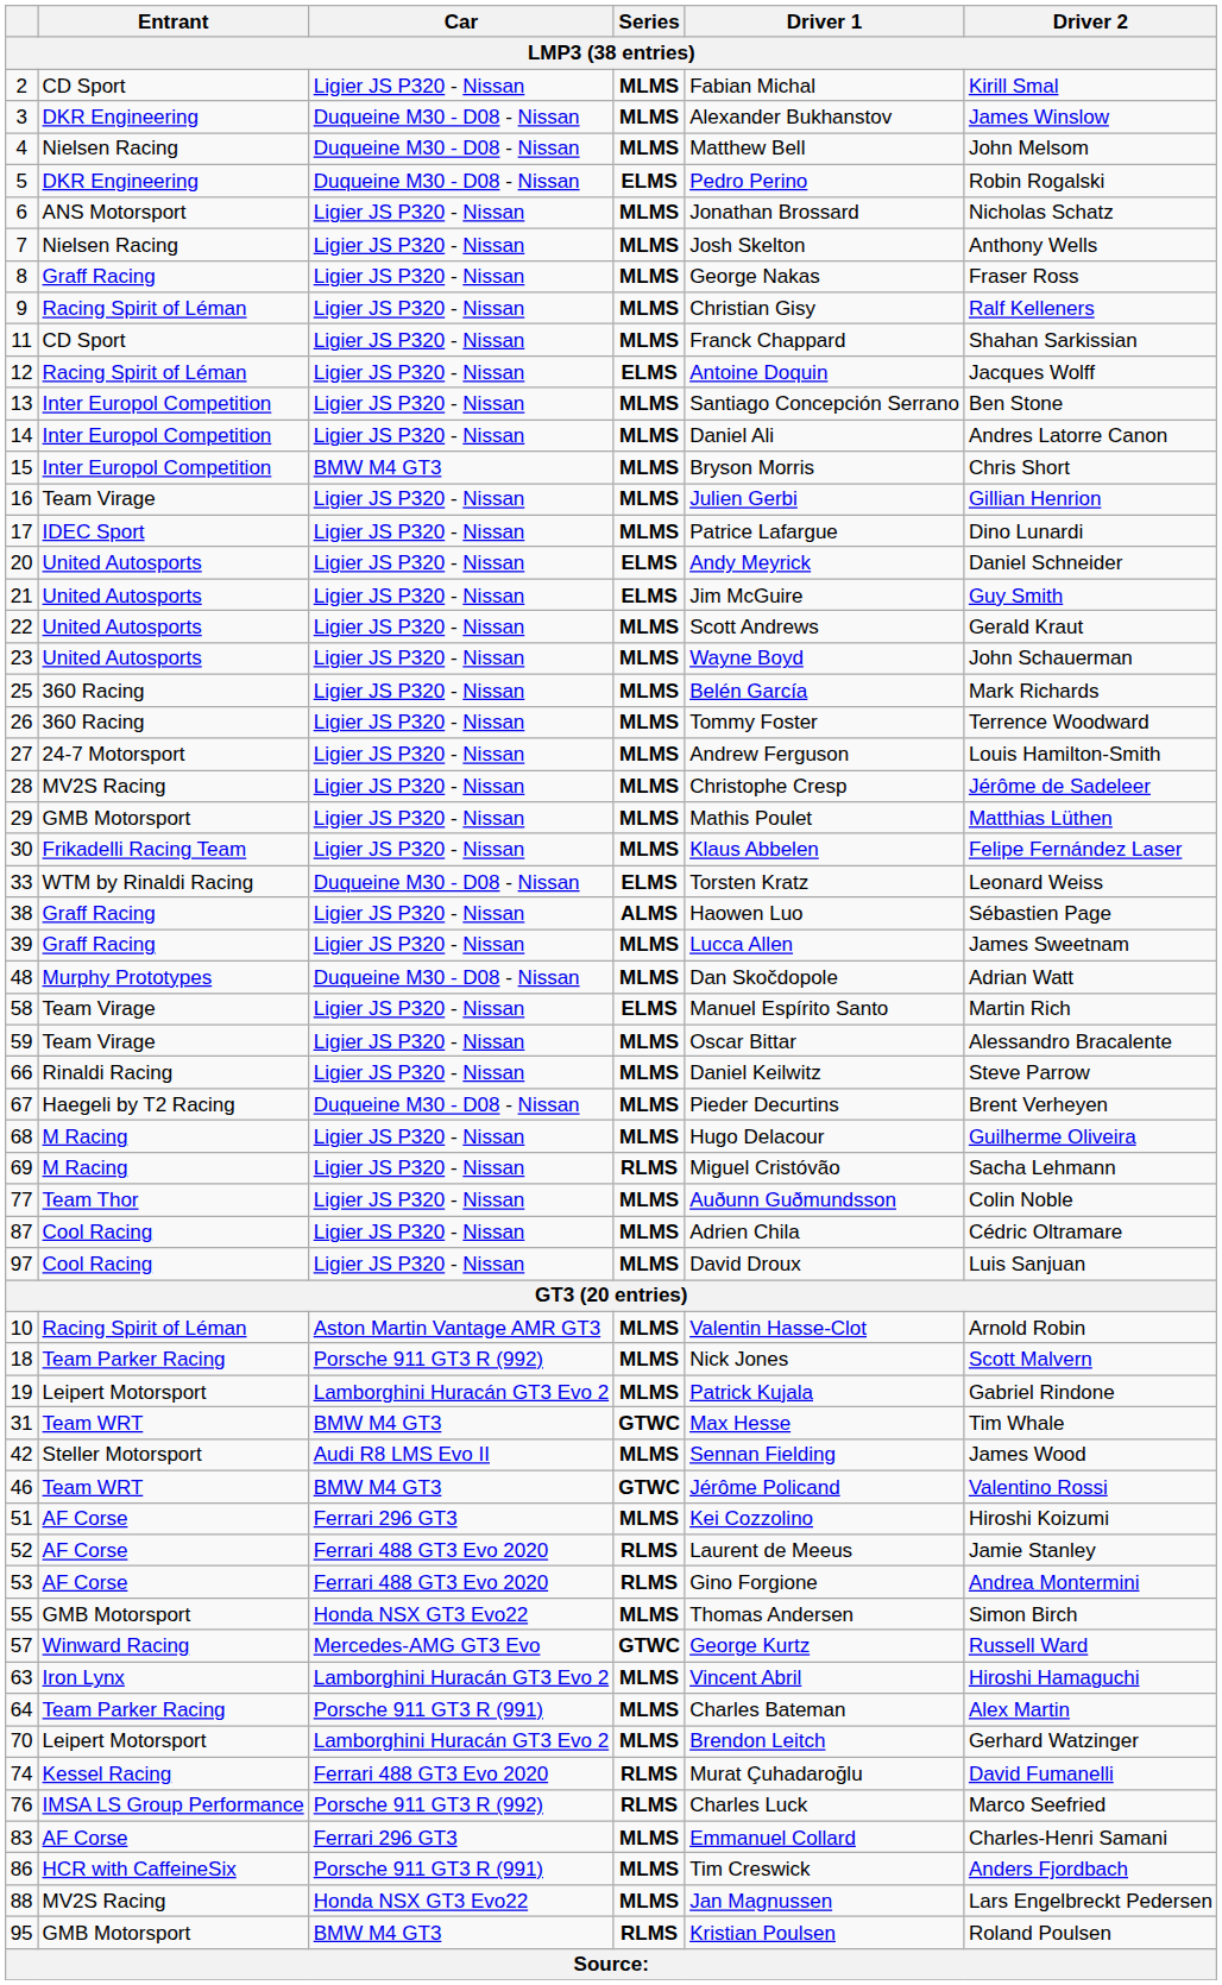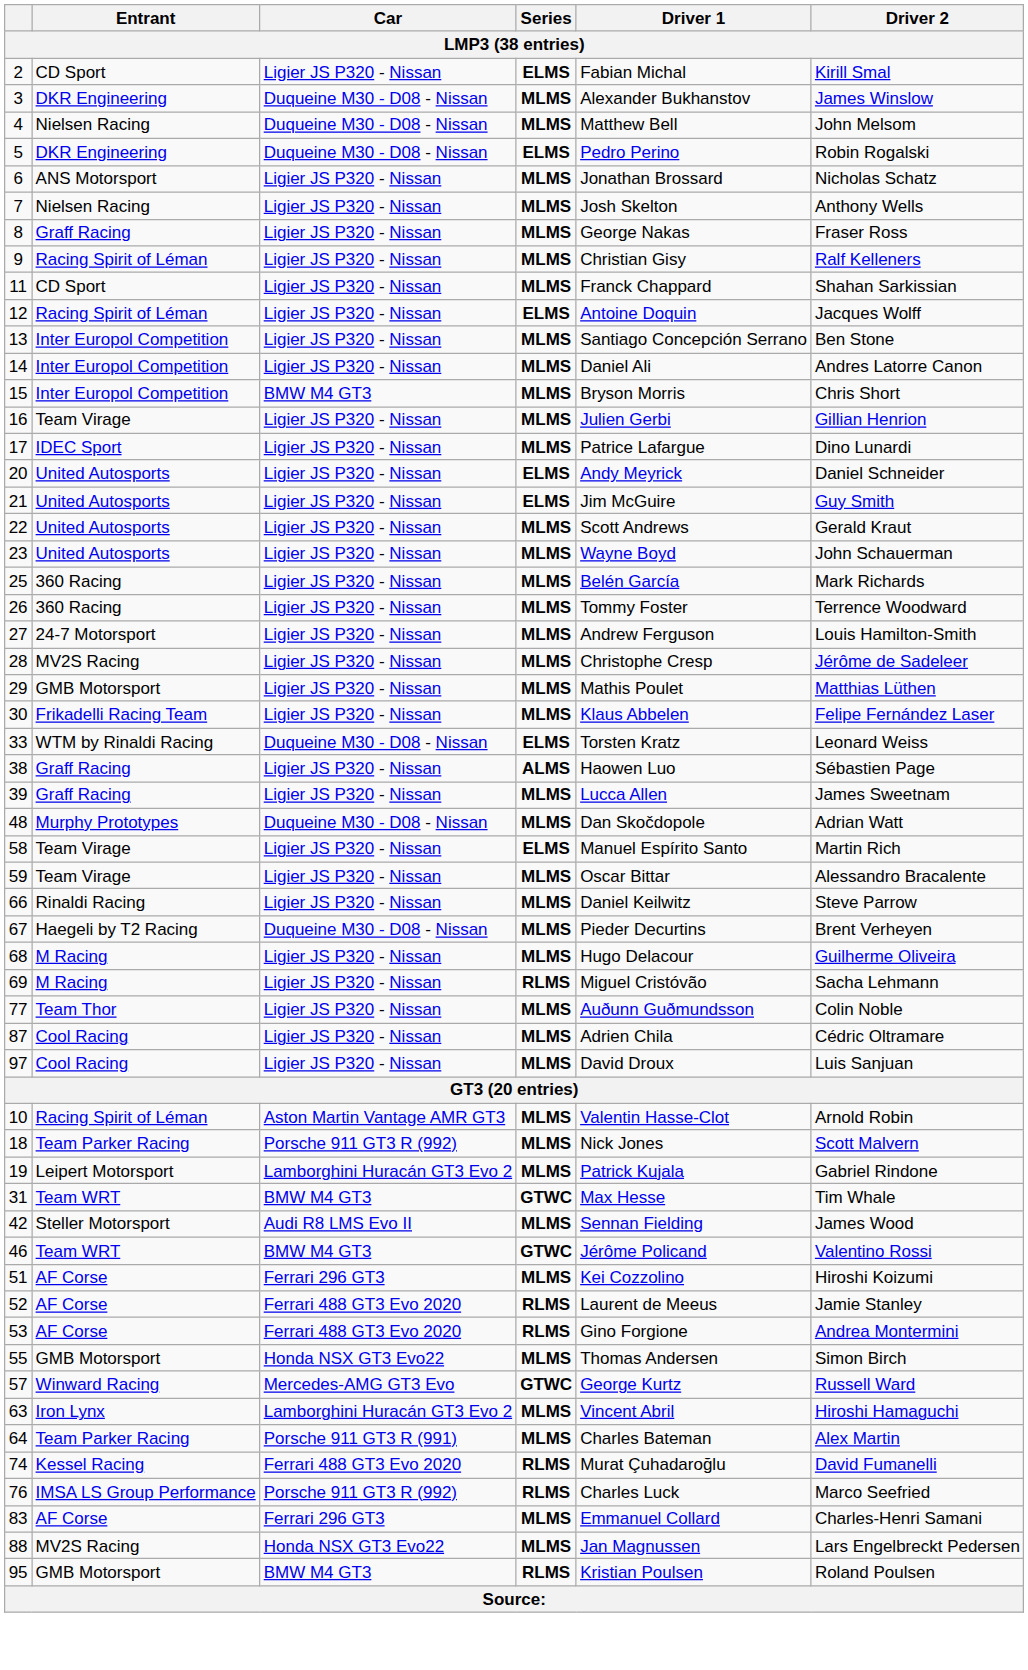 <table class="wikitable" style="font-size: 85%">
 <tr>
 <th></th>
 <th>Entrant</th>
 <th>Car</th>
 <th>Series</th>
 <th>Driver 1</th>
 <th>Driver 2</th>
 </tr>
 <tr>
 <th colspan=6>LMP3 (38 entries)</th>
 </tr>
 <tr>
 <td align=center>2</td>
 <td> CD Sport</td>
 <td><a href='#'>Ligier JS P320</a> - <a href='#'>Nissan</a></td>
-<td align=center><strong><span>MLMS</span></strong></td>
+<td align=center><strong><span>ELMS</span></strong></td>
 <td> Fabian Michal</td>
 <td> <a href='#'>Kirill Smal</a></td>
 </tr>
 <tr>
 <td align=center>3</td>
 <td> <a href='#'>DKR Engineering</a></td>
 <td><a href='#'>Duqueine M30 - D08</a> - <a href='#'>Nissan</a></td>
 <td align=center><strong><span>MLMS</span></strong></td>
 <td> Alexander Bukhanstov</td>
 <td> <a href='#'>James Winslow</a></td>
 </tr>
 <tr>
 <td align=center>4</td>
 <td> Nielsen Racing</td>
 <td><a href='#'>Duqueine M30 - D08</a> - <a href='#'>Nissan</a></td>
 <td align=center><strong><span>MLMS</span></strong></td>
 <td> Matthew Bell</td>
 <td> John Melsom</td>
 </tr>
 <tr>
 <td align=center>5</td>
 <td> <a href='#'>DKR Engineering</a></td>
 <td><a href='#'>Duqueine M30 - D08</a> - <a href='#'>Nissan</a></td>
 <td align=center><strong><span>ELMS</span></strong></td>
 <td> <a href='#'>Pedro Perino</a></td>
 <td> Robin Rogalski</td>
 </tr>
 <tr>
 <td align=center>6</td>
 <td> ANS Motorsport</td>
 <td><a href='#'>Ligier JS P320</a> - <a href='#'>Nissan</a></td>
 <td align=center><strong><span>MLMS</span></strong></td>
 <td> Jonathan Brossard</td>
 <td> Nicholas Schatz</td>
 </tr>
 <tr>
 <td align=center>7</td>
 <td> Nielsen Racing</td>
 <td><a href='#'>Ligier JS P320</a> - <a href='#'>Nissan</a></td>
 <td align=center><strong><span>MLMS</span></strong></td>
 <td> Josh Skelton</td>
 <td> Anthony Wells</td>
 </tr>
 <tr>
 <td align=center>8</td>
 <td> <a href='#'>Graff Racing</a></td>
 <td><a href='#'>Ligier JS P320</a> - <a href='#'>Nissan</a></td>
 <td align=center><strong><span>MLMS</span></strong></td>
 <td> George Nakas</td>
 <td> Fraser Ross</td>
 </tr>
 <tr>
 <td align=center>9</td>
 <td> <a href='#'>Racing Spirit of Léman</a></td>
 <td><a href='#'>Ligier JS P320</a> - <a href='#'>Nissan</a></td>
 <td align=center><strong><span>MLMS</span></strong></td>
 <td> Christian Gisy</td>
 <td> <a href='#'>Ralf Kelleners</a></td>
 </tr>
 <tr>
 <td align=center>11</td>
 <td> CD Sport</td>
 <td><a href='#'>Ligier JS P320</a> - <a href='#'>Nissan</a></td>
 <td align=center><strong><span>MLMS</span></strong></td>
 <td> Franck Chappard</td>
 <td> Shahan Sarkissian</td>
 </tr>
 <tr>
 <td align=center>12</td>
 <td> <a href='#'>Racing Spirit of Léman</a></td>
 <td><a href='#'>Ligier JS P320</a> - <a href='#'>Nissan</a></td>
 <td align=center><strong><span>ELMS</span></strong></td>
 <td> <a href='#'>Antoine Doquin</a></td>
 <td> Jacques Wolff</td>
 </tr>
 <tr>
 <td align=center>13</td>
 <td> <a href='#'>Inter Europol Competition</a></td>
 <td><a href='#'>Ligier JS P320</a> - <a href='#'>Nissan</a></td>
 <td align=center><strong><span>MLMS</span></strong></td>
 <td> Santiago Concepción Serrano</td>
 <td> Ben Stone</td>
 </tr>
 <tr>
 <td align=center>14</td>
 <td> <a href='#'>Inter Europol Competition</a></td>
 <td><a href='#'>Ligier JS P320</a> - <a href='#'>Nissan</a></td>
 <td align=center><strong><span>MLMS</span></strong></td>
 <td> Daniel Ali</td>
 <td> Andres Latorre Canon</td>
 </tr>
 <tr>
 <td align=center>15</td>
 <td> <a href='#'>Inter Europol Competition</a></td>
 <td><a href='#'>BMW M4 GT3</a></td>
 <td align=center><strong><span>MLMS</span></strong></td>
 <td> Bryson Morris</td>
 <td> Chris Short</td>
 </tr>
 <tr>
 <td align=center>16</td>
 <td> Team Virage</td>
 <td><a href='#'>Ligier JS P320</a> - <a href='#'>Nissan</a></td>
 <td align=center><strong><span>MLMS</span></strong></td>
 <td> <a href='#'>Julien Gerbi</a></td>
 <td> <a href='#'>Gillian Henrion</a></td>
 </tr>
 <tr>
 <td align=center>17</td>
 <td> <a href='#'>IDEC Sport</a></td>
 <td><a href='#'>Ligier JS P320</a> - <a href='#'>Nissan</a></td>
 <td align=center><strong><span>MLMS</span></strong></td>
 <td> Patrice Lafargue</td>
 <td> Dino Lunardi</td>
 </tr>
 <tr>
 <td align=center>20</td>
 <td> <a href='#'>United Autosports</a></td>
 <td><a href='#'>Ligier JS P320</a> - <a href='#'>Nissan</a></td>
 <td align=center><strong><span>ELMS</span></strong></td>
 <td> <a href='#'>Andy Meyrick</a></td>
 <td> Daniel Schneider</td>
 </tr>
 <tr>
 <td align=center>21</td>
 <td> <a href='#'>United Autosports</a></td>
 <td><a href='#'>Ligier JS P320</a> - <a href='#'>Nissan</a></td>
 <td align=center><strong><span>ELMS</span></strong></td>
 <td> Jim McGuire</td>
 <td> <a href='#'>Guy Smith</a></td>
 </tr>
 <tr>
 <td align=center>22</td>
 <td> <a href='#'>United Autosports</a></td>
 <td><a href='#'>Ligier JS P320</a> - <a href='#'>Nissan</a></td>
 <td align=center><strong><span>MLMS</span></strong></td>
 <td> Scott Andrews</td>
 <td> Gerald Kraut</td>
 </tr>
 <tr>
 <td align=center>23</td>
 <td> <a href='#'>United Autosports</a></td>
 <td><a href='#'>Ligier JS P320</a> - <a href='#'>Nissan</a></td>
 <td align=center><strong><span>MLMS</span></strong></td>
 <td> <a href='#'>Wayne Boyd</a></td>
 <td> John Schauerman</td>
 </tr>
 <tr>
 <td align=center>25</td>
 <td> 360 Racing</td>
 <td><a href='#'>Ligier JS P320</a> - <a href='#'>Nissan</a></td>
 <td align=center><strong><span>MLMS</span></strong></td>
 <td> <a href='#'>Belén García</a></td>
 <td> Mark Richards</td>
 </tr>
 <tr>
 <td align=center>26</td>
 <td> 360 Racing</td>
 <td><a href='#'>Ligier JS P320</a> - <a href='#'>Nissan</a></td>
 <td align=center><strong><span>MLMS</span></strong></td>
 <td> Tommy Foster</td>
 <td> Terrence Woodward</td>
 </tr>
 <tr>
 <td align=center>27</td>
 <td> 24-7 Motorsport</td>
 <td><a href='#'>Ligier JS P320</a> - <a href='#'>Nissan</a></td>
 <td align=center><strong><span>MLMS</span></strong></td>
 <td> Andrew Ferguson</td>
 <td> Louis Hamilton-Smith</td>
 </tr>
 <tr>
 <td align=center>28</td>
 <td> MV2S Racing</td>
 <td><a href='#'>Ligier JS P320</a> - <a href='#'>Nissan</a></td>
 <td align=center><strong><span>MLMS</span></strong></td>
 <td> Christophe Cresp</td>
 <td> <a href='#'>Jérôme de Sadeleer</a></td>
 </tr>
 <tr>
 <td align=center>29</td>
 <td> GMB Motorsport</td>
 <td><a href='#'>Ligier JS P320</a> - <a href='#'>Nissan</a></td>
 <td align=center><strong><span>MLMS</span></strong></td>
 <td> Mathis Poulet</td>
 <td> <a href='#'>Matthias Lüthen</a></td>
 </tr>
 <tr>
 <td align=center>30</td>
 <td> <a href='#'>Frikadelli Racing Team</a></td>
 <td><a href='#'>Ligier JS P320</a> - <a href='#'>Nissan</a></td>
 <td align=center><strong><span>MLMS</span></strong></td>
 <td> <a href='#'>Klaus Abbelen</a></td>
 <td> <a href='#'>Felipe Fernández Laser</a></td>
 </tr>
 <tr>
 <td align=center>33</td>
 <td> WTM by Rinaldi Racing</td>
 <td><a href='#'>Duqueine M30 - D08</a> - <a href='#'>Nissan</a></td>
 <td align=center><strong><span>ELMS</span></strong></td>
 <td> Torsten Kratz</td>
 <td> Leonard Weiss</td>
 </tr>
 <tr>
 <td align=center>38</td>
 <td> <a href='#'>Graff Racing</a></td>
 <td><a href='#'>Ligier JS P320</a> - <a href='#'>Nissan</a></td>
 <td align=center><strong><span>ALMS</span></strong></td>
 <td> Haowen Luo</td>
 <td> Sébastien Page</td>
 </tr>
 <tr>
 <td align=center>39</td>
 <td> <a href='#'>Graff Racing</a></td>
 <td><a href='#'>Ligier JS P320</a> - <a href='#'>Nissan</a></td>
 <td align=center><strong><span>MLMS</span></strong></td>
 <td> <a href='#'>Lucca Allen</a></td>
 <td> James Sweetnam</td>
 </tr>
 <tr>
 <td align=center>48</td>
 <td> <a href='#'>Murphy Prototypes</a></td>
 <td><a href='#'>Duqueine M30 - D08</a> - <a href='#'>Nissan</a></td>
 <td align=center><strong><span>MLMS</span></strong></td>
 <td> Dan Skočdopole</td>
 <td> Adrian Watt</td>
 </tr>
 <tr>
 <td align=center>58</td>
 <td> Team Virage</td>
 <td><a href='#'>Ligier JS P320</a> - <a href='#'>Nissan</a></td>
 <td align=center><strong><span>ELMS</span></strong></td>
 <td> Manuel Espírito Santo</td>
 <td> Martin Rich</td>
 </tr>
 <tr>
 <td align=center>59</td>
 <td> Team Virage</td>
 <td><a href='#'>Ligier JS P320</a> - <a href='#'>Nissan</a></td>
 <td align=center><strong><span>MLMS</span></strong></td>
 <td> Oscar Bittar</td>
 <td> Alessandro Bracalente</td>
 </tr>
 <tr>
 <td align=center>66</td>
 <td> Rinaldi Racing</td>
 <td><a href='#'>Ligier JS P320</a> - <a href='#'>Nissan</a></td>
 <td align=center><strong><span>MLMS</span></strong></td>
 <td> Daniel Keilwitz</td>
 <td> Steve Parrow</td>
 </tr>
 <tr>
 <td align=center>67</td>
 <td> Haegeli by T2 Racing</td>
 <td><a href='#'>Duqueine M30 - D08</a> - <a href='#'>Nissan</a></td>
 <td align=center><strong><span>MLMS</span></strong></td>
 <td> Pieder Decurtins</td>
 <td> Brent Verheyen</td>
 </tr>
 <tr>
 <td align=center>68</td>
 <td> <a href='#'>M Racing</a></td>
 <td><a href='#'>Ligier JS P320</a> - <a href='#'>Nissan</a></td>
 <td align=center><strong><span>MLMS</span></strong></td>
 <td> Hugo Delacour</td>
 <td> <a href='#'>Guilherme Oliveira</a></td>
 </tr>
 <tr>
 <td align=center>69</td>
 <td> <a href='#'>M Racing</a></td>
 <td><a href='#'>Ligier JS P320</a> - <a href='#'>Nissan</a></td>
 <td align=center><strong><span>RLMS</span></strong></td>
 <td> Miguel Cristóvão</td>
 <td> Sacha Lehmann</td>
 </tr>
 <tr>
 <td align=center>77</td>
 <td> <a href='#'>Team Thor</a></td>
 <td><a href='#'>Ligier JS P320</a> - <a href='#'>Nissan</a></td>
 <td align=center><strong><span>MLMS</span></strong></td>
 <td> <a href='#'>Auðunn Guðmundsson</a></td>
 <td> Colin Noble</td>
 </tr>
 <tr>
 <td align=center>87</td>
 <td> <a href='#'>Cool Racing</a></td>
 <td><a href='#'>Ligier JS P320</a> - <a href='#'>Nissan</a></td>
 <td align=center><strong><span>MLMS</span></strong></td>
 <td> Adrien Chila</td>
 <td> Cédric Oltramare</td>
 </tr>
 <tr>
 <td align=center>97</td>
 <td> <a href='#'>Cool Racing</a></td>
 <td><a href='#'>Ligier JS P320</a> - <a href='#'>Nissan</a></td>
 <td align=center><strong><span>MLMS</span></strong></td>
 <td> David Droux</td>
 <td> Luis Sanjuan</td>
 </tr>
 <tr>
 <th colspan=6>GT3 (20 entries)</th>
 </tr>
 <tr>
 <td align=center>10</td>
 <td> <a href='#'>Racing Spirit of Léman</a></td>
 <td><a href='#'>Aston Martin Vantage AMR GT3</a></td>
 <td align=center><strong><span>MLMS</span></strong></td>
 <td> <a href='#'>Valentin Hasse-Clot</a></td>
 <td> Arnold Robin</td>
 </tr>
 <tr>
 <td align=center>18</td>
 <td> <a href='#'>Team Parker Racing</a></td>
 <td><a href='#'>Porsche 911 GT3 R (992)</a></td>
 <td align=center><strong><span>MLMS</span></strong></td>
 <td> Nick Jones</td>
 <td> <a href='#'>Scott Malvern</a></td>
 </tr>
 <tr>
 <td align=center>19</td>
 <td> Leipert Motorsport</td>
 <td><a href='#'>Lamborghini Huracán GT3 Evo 2</a></td>
 <td align=center><strong><span>MLMS</span></strong></td>
 <td> <a href='#'>Patrick Kujala</a></td>
 <td> Gabriel Rindone</td>
 </tr>
 <tr>
 <td align=center>31</td>
 <td> <a href='#'>Team WRT</a></td>
 <td><a href='#'>BMW M4 GT3</a></td>
 <td align=center><strong><span>GTWC</span></strong></td>
 <td> <a href='#'>Max Hesse</a></td>
 <td> Tim Whale</td>
 </tr>
 <tr>
 <td align=center>42</td>
 <td> Steller Motorsport</td>
 <td><a href='#'>Audi R8 LMS Evo II</a></td>
 <td align=center><strong><span>MLMS</span></strong></td>
 <td> <a href='#'>Sennan Fielding</a></td>
 <td> James Wood</td>
 </tr>
 <tr>
 <td align=center>46</td>
 <td> <a href='#'>Team WRT</a></td>
 <td><a href='#'>BMW M4 GT3</a></td>
 <td align=center><strong><span>GTWC</span></strong></td>
 <td> <a href='#'>Jérôme Policand</a></td>
 <td> <a href='#'>Valentino Rossi</a></td>
 </tr>
 <tr>
 <td align=center>51</td>
 <td> <a href='#'>AF Corse</a></td>
 <td><a href='#'>Ferrari 296 GT3</a></td>
 <td align=center><strong><span>MLMS</span></strong></td>
 <td> <a href='#'>Kei Cozzolino</a></td>
 <td> Hiroshi Koizumi</td>
 </tr>
 <tr>
 <td align=center>52</td>
 <td> <a href='#'>AF Corse</a></td>
 <td><a href='#'>Ferrari 488 GT3 Evo 2020</a></td>
 <td align=center><strong><span>RLMS</span></strong></td>
 <td> Laurent de Meeus</td>
 <td> Jamie Stanley</td>
 </tr>
 <tr>
 <td align=center>53</td>
 <td> <a href='#'>AF Corse</a></td>
 <td><a href='#'>Ferrari 488 GT3 Evo 2020</a></td>
 <td align=center><strong><span>RLMS</span></strong></td>
 <td> Gino Forgione</td>
 <td> <a href='#'>Andrea Montermini</a></td>
 </tr>
 <tr>
 <td align=center>55</td>
 <td> GMB Motorsport</td>
 <td><a href='#'>Honda NSX GT3 Evo22</a></td>
 <td align=center><strong><span>MLMS</span></strong></td>
 <td> Thomas Andersen</td>
 <td> Simon Birch</td>
 </tr>
 <tr>
 <td align=center>57</td>
 <td> <a href='#'>Winward Racing</a></td>
 <td><a href='#'>Mercedes-AMG GT3 Evo</a></td>
 <td align=center><strong><span>GTWC</span></strong></td>
 <td> <a href='#'>George Kurtz</a></td>
 <td> <a href='#'>Russell Ward</a></td>
 </tr>
 <tr>
 <td align=center>63</td>
 <td> <a href='#'>Iron Lynx</a></td>
 <td><a href='#'>Lamborghini Huracán GT3 Evo 2</a></td>
 <td align=center><strong><span>MLMS</span></strong></td>
 <td> <a href='#'>Vincent Abril</a></td>
 <td> <a href='#'>Hiroshi Hamaguchi</a></td>
 </tr>
 <tr>
 <td align=center>64</td>
 <td> <a href='#'>Team Parker Racing</a></td>
 <td><a href='#'>Porsche 911 GT3 R (991)</a></td>
 <td align=center><strong><span>MLMS</span></strong></td>
 <td> Charles Bateman</td>
 <td> <a href='#'>Alex Martin</a></td>
 </tr>
 <tr>
-<td align=center>70</td>
-<td> Leipert Motorsport</td>
-<td><a href='#'>Lamborghini Huracán GT3 Evo 2</a></td>
-<td align=center><strong><span>MLMS</span></strong></td>
-<td> <a href='#'>Brendon Leitch</a></td>
-<td> Gerhard Watzinger</td>
-</tr>
-<tr>
 <td align=center>74</td>
 <td> <a href='#'>Kessel Racing</a></td>
 <td><a href='#'>Ferrari 488 GT3 Evo 2020</a></td>
 <td align=center><strong><span>RLMS</span></strong></td>
 <td> Murat Çuhadaroğlu</td>
 <td> <a href='#'>David Fumanelli</a></td>
 </tr>
 <tr>
 <td align=center>76</td>
 <td> <a href='#'>IMSA LS Group Performance</a></td>
 <td><a href='#'>Porsche 911 GT3 R (992)</a></td>
 <td align=center><strong><span>RLMS</span></strong></td>
 <td> Charles Luck</td>
 <td> Marco Seefried</td>
 </tr>
 <tr>
 <td align=center>83</td>
 <td> <a href='#'>AF Corse</a></td>
 <td><a href='#'>Ferrari 296 GT3</a></td>
 <td align=center><strong><span>MLMS</span></strong></td>
 <td> <a href='#'>Emmanuel Collard</a></td>
 <td> Charles-Henri Samani</td>
 </tr>
 <tr>
-<td align=center>86</td>
-<td> <a href='#'>HCR with CaffeineSix</a></td>
-<td><a href='#'>Porsche 911 GT3 R (991)</a></td>
-<td align=center><strong><span>MLMS</span></strong></td>
-<td> Tim Creswick</td>
-<td> <a href='#'>Anders Fjordbach</a></td>
-</tr>
-<tr>
 <td align=center>88</td>
 <td> MV2S Racing</td>
 <td><a href='#'>Honda NSX GT3 Evo22</a></td>
 <td align=center><strong><span>MLMS</span></strong></td>
 <td> <a href='#'>Jan Magnussen</a></td>
 <td> Lars Engelbreckt Pedersen</td>
 </tr>
 <tr>
 <td align=center>95</td>
 <td> GMB Motorsport</td>
 <td><a href='#'>BMW M4 GT3</a></td>
 <td align=center><strong><span>RLMS</span></strong></td>
 <td> <a href='#'>Kristian Poulsen</a></td>
 <td> Roland Poulsen</td>
 </tr>
 <tr>
 <th colspan=6>Source:</th>
 </tr>
 </table>
